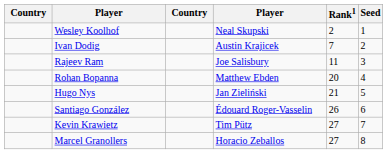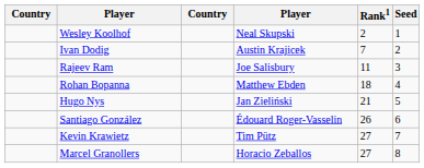 <table class="sortable wikitable">
 <tr>
 <th width="70">Country</th>
 <th width="175">Player</th>
 <th width="70">Country</th>
 <th width="175">Player</th>
 <th>Rank<sup>1</sup></th>
 <th>Seed</th>
 </tr>
 <tr>
 <td></td>
 <td><a href='#'>Wesley Koolhof</a></td>
 <td></td>
 <td><a href='#'>Neal Skupski</a></td>
 <td>2</td>
 <td>1</td>
 </tr>
 <tr>
 <td></td>
 <td><a href='#'>Ivan Dodig</a></td>
 <td></td>
 <td><a href='#'>Austin Krajicek</a></td>
 <td>7</td>
 <td>2</td>
 </tr>
 <tr>
 <td></td>
 <td><a href='#'>Rajeev Ram</a></td>
 <td></td>
 <td><a href='#'>Joe Salisbury</a></td>
 <td>11</td>
 <td>3</td>
 </tr>
 <tr>
 <td></td>
 <td><a href='#'>Rohan Bopanna</a></td>
 <td></td>
 <td><a href='#'>Matthew Ebden</a></td>
-<td>20</td>
+<td>18</td>
 <td>4</td>
 </tr>
 <tr>
 <td></td>
 <td><a href='#'>Hugo Nys</a></td>
 <td></td>
 <td><a href='#'>Jan Zieliński</a></td>
 <td>21</td>
 <td>5</td>
 </tr>
 <tr>
 <td></td>
 <td><a href='#'>Santiago González</a></td>
 <td></td>
 <td><a href='#'>Édouard Roger-Vasselin</a></td>
 <td>26</td>
 <td>6</td>
 </tr>
 <tr>
 <td></td>
 <td><a href='#'>Kevin Krawietz</a></td>
 <td></td>
 <td><a href='#'>Tim Pütz</a></td>
 <td>27</td>
 <td>7</td>
 </tr>
 <tr>
 <td></td>
 <td><a href='#'>Marcel Granollers</a></td>
 <td></td>
 <td><a href='#'>Horacio Zeballos</a></td>
 <td>27</td>
 <td>8</td>
 </tr>
 </table>
